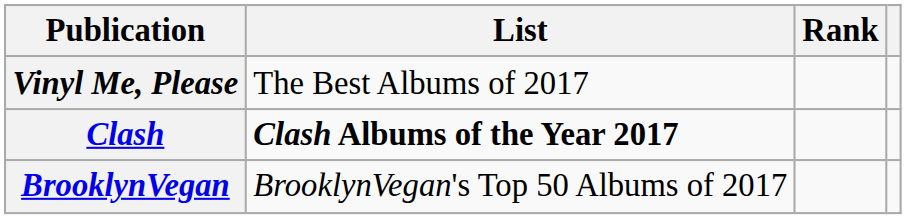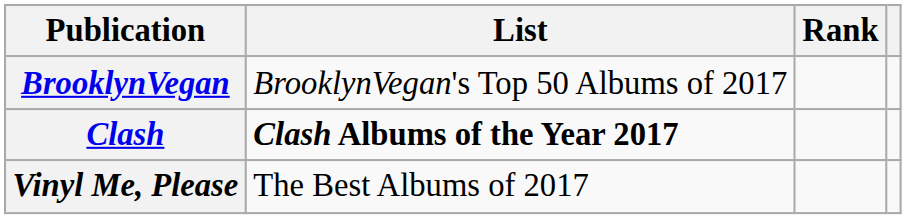 <table class="sortable wikitable plainrowheaders">
 <tr>
 <th>Publication</th>
 <th>List</th>
 <th>Rank</th>
 <th class="unsortable"></th>
 </tr>
 <tr>
-<th scope="row"><em>Vinyl Me, Please</em></th>
-<td>The Best Albums of 2017</td>
+<th scope="row"><em><a href='#'>BrooklynVegan</a></em></th>
+<td><em>BrooklynVegan</em><span>'</span>s Top 50 Albums of 2017</td>
 <td></td>
 <td></td>
 </tr>
 <tr>
 <th scope="row"><em><a href='#'>Clash</a></em></th>
 <td><strong><em>Clash</em> Albums of the Year 2017</strong></td>
 <td></td>
 <td></td>
 </tr>
 <tr>
-<th scope="row"><em><a href='#'>BrooklynVegan</a></em></th>
-<td><em>BrooklynVegan</em><span>'</span>s Top 50 Albums of 2017</td>
+<th scope="row"><em>Vinyl Me, Please</em></th>
+<td>The Best Albums of 2017</td>
 <td></td>
 <td></td>
 </tr>
 </table>
